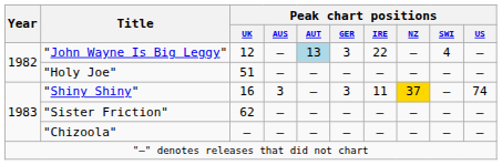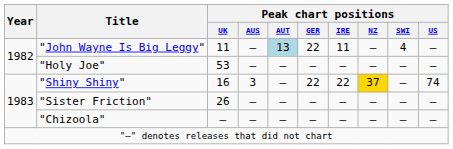 <table class="wikitable" style="text-align:center;">
 <tr>
 <th rowspan="2">Year</th>
 <th rowspan="2">Title</th>
 <th colspan="8">Peak chart positions</th>
 </tr>
 <tr style="font-size:smaller;">
 <th width="30"><small><a href='#'>UK</a></small><br></th>
 <th width="30"><small><a href='#'>AUS</a></small><br></th>
 <th width="30"><small><a href='#'>AUT</a></small><br></th>
 <th width="30"><small><a href='#'>GER</a></small><br></th>
 <th width="30"><small><a href='#'>IRE</a></small><br></th>
 <th width="30"><small><a href='#'>NZ</a></small><br></th>
 <th width="30"><small><a href='#'>SWI</a></small><br></th>
 <th width="30"><small><a href='#'>US</a></small><br></th>
 </tr>
 <tr>
 <td rowspan="2">1982</td>
 <td style="text-align:left;">"<a href='#'>John Wayne Is Big Leggy</a>"</td>
-<td>12</td>
+<td>11</td>
 <td>—</td>
 <td style="background: lightblue;">13</td>
-<td>3</td>
 <td>22</td>
+<td>11</td>
 <td>—</td>
 <td>4</td>
 <td>—</td>
 </tr>
 <tr>
 <td style="text-align:left;">"Holy Joe"</td>
-<td>51</td>
+<td>53</td>
 <td>—</td>
 <td>—</td>
 <td>—</td>
 <td>—</td>
 <td>—</td>
 <td>—</td>
 <td>—</td>
 </tr>
 <tr>
 <td rowspan="3">1983</td>
 <td style="text-align:left;">"<a href='#'>Shiny Shiny</a>"</td>
 <td>16</td>
 <td>3</td>
 <td>—</td>
-<td>3</td>
-<td>11</td>
+<td>22</td>
+<td>22</td>
 <td style="background: gold;">37</td>
 <td>—</td>
 <td>74</td>
 </tr>
 <tr>
 <td style="text-align:left;">"Sister Friction"</td>
-<td>62</td>
+<td>26</td>
 <td>—</td>
 <td>—</td>
 <td>—</td>
 <td>—</td>
 <td>—</td>
 <td>—</td>
 <td>—</td>
 </tr>
 <tr>
 <td style="text-align:left;">"Chizoola"</td>
 <td>—</td>
 <td>—</td>
 <td>—</td>
 <td>—</td>
 <td>—</td>
 <td>—</td>
 <td>—</td>
 <td>—</td>
 </tr>
 <tr>
 <td colspan="11" style="text-align:center; font-size:8pt;">"—" denotes releases that did not chart</td>
 </tr>
 </table>
